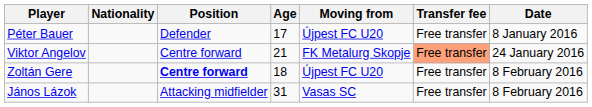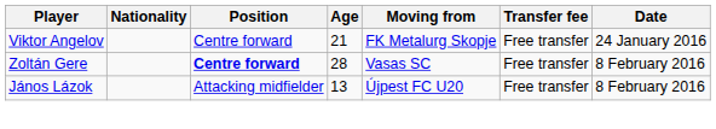 <table class="wikitable">
 <tr>
 <th>Player</th>
 <th>Nationality</th>
 <th>Position</th>
 <th>Age</th>
 <th>Moving from</th>
 <th>Transfer fee</th>
 <th>Date</th>
 </tr>
 <tr>
-<td><a href='#'>Péter Bauer</a></td>
-<td></td>
-<td><a href='#'>Defender</a></td>
-<td>17</td>
-<td> <a href='#'>Újpest FC U20</a></td>
-<td>Free transfer</td>
-<td>8 January 2016</td>
-</tr>
-<tr>
 <td><a href='#'>Viktor Angelov</a></td>
 <td></td>
 <td><a href='#'>Centre forward</a></td>
 <td>21</td>
 <td> <a href='#'>FK Metalurg Skopje</a></td>
-<td style="background: lightsalmon;">Free transfer</td>
+<td>Free transfer</td>
 <td>24 January 2016</td>
 </tr>
 <tr>
 <td><a href='#'>Zoltán Gere</a></td>
 <td></td>
 <td><strong><a href='#'>Centre forward</a></strong></td>
-<td>18</td>
-<td> <a href='#'>Újpest FC U20</a></td>
+<td>28</td>
+<td> <a href='#'>Vasas SC</a></td>
 <td>Free transfer</td>
 <td>8 February 2016</td>
 </tr>
 <tr>
 <td><a href='#'>János Lázok</a></td>
 <td></td>
 <td><a href='#'>Attacking midfielder</a></td>
-<td>31</td>
-<td> <a href='#'>Vasas SC</a></td>
+<td>13</td>
+<td> <a href='#'>Újpest FC U20</a></td>
 <td>Free transfer</td>
 <td>8 February 2016</td>
 </tr>
 </table>
